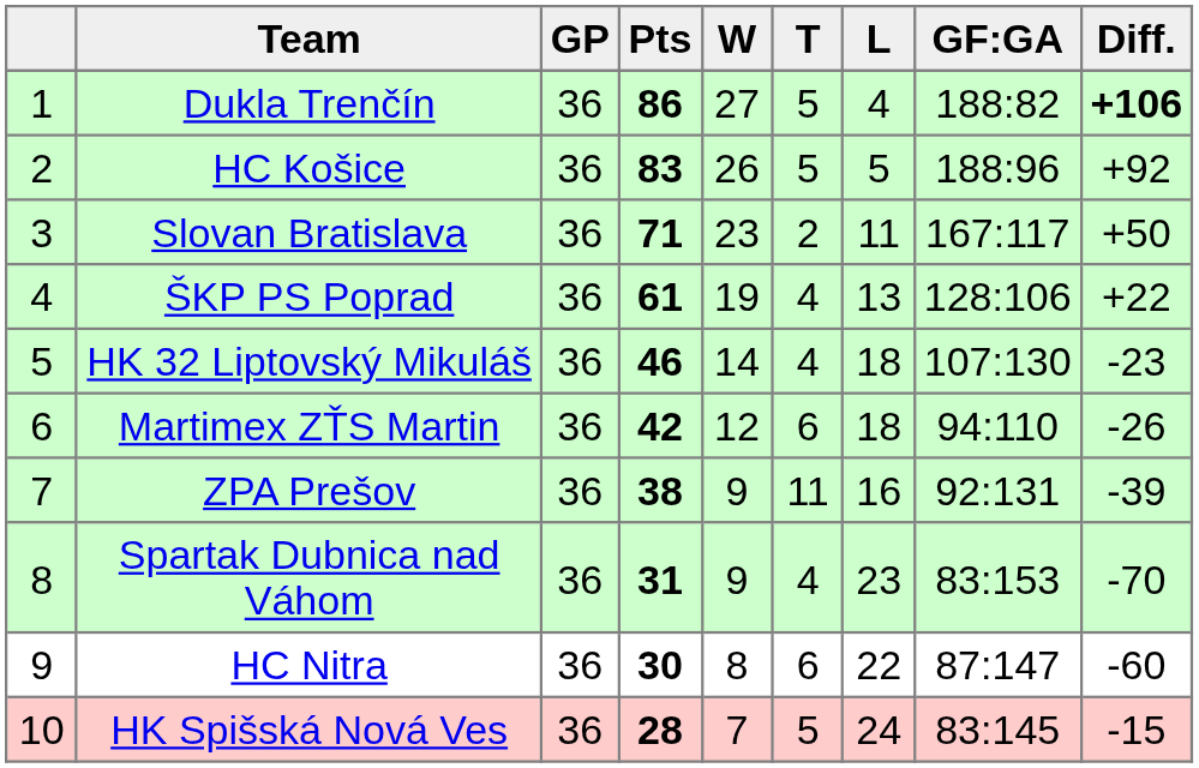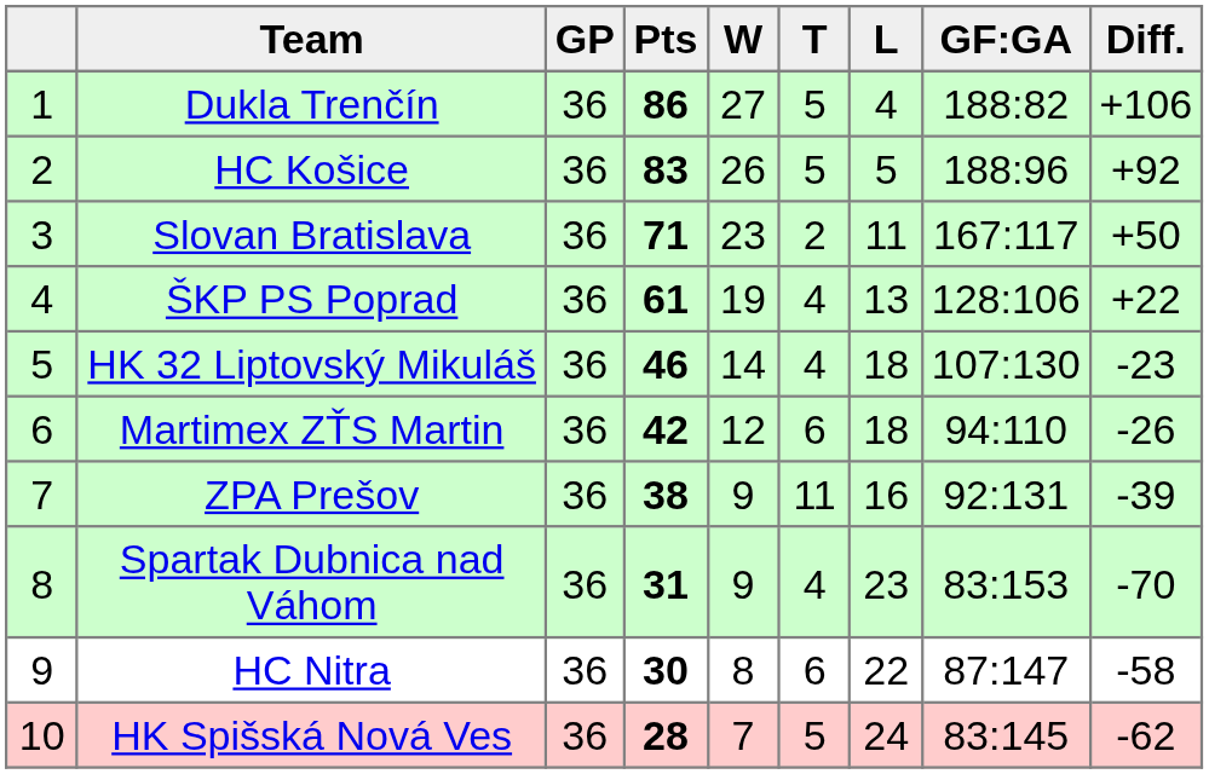 <table cellpadding="3" cellspacing="0" border="1" style="font-size: 95%; text-align: center; border: gray solid 1px; border-collapse: collapse;" width="50%">
 <tr bgcolor=#efefef>
 <th width="20"></th>
 <th width="185">Team</th>
 <th width="20">GP</th>
 <th width="20">Pts</th>
 <th width="20">W</th>
 <th width="20">T</th>
 <th width="20">L</th>
 <th width="20">GF:GA</th>
 <th width="20">Diff.</th>
 </tr>
 <tr align="center" bgcolor="#ccffcc">
 </tr>
 <tr align="center" bgcolor="#ccffcc">
 <td>1</td>
 <td><a href='#'>Dukla Trenčín</a></td>
 <td>36</td>
 <td><strong>86</strong></td>
 <td>27</td>
 <td>5</td>
 <td>4</td>
 <td>188:82</td>
-<td><strong>+106</strong></td>
+<td>+106</td>
 </tr>
 <tr align="center" bgcolor="#ccffcc">
 <td>2</td>
 <td><a href='#'>HC Košice</a></td>
 <td>36</td>
 <td><strong>83</strong></td>
 <td>26</td>
 <td>5</td>
 <td>5</td>
 <td>188:96</td>
 <td>+92</td>
 </tr>
 <tr align="center" bgcolor="#ccffcc">
 <td>3</td>
 <td><a href='#'>Slovan Bratislava</a></td>
 <td>36</td>
 <td><strong>71</strong></td>
 <td>23</td>
 <td>2</td>
 <td>11</td>
 <td>167:117</td>
 <td>+50</td>
 </tr>
 <tr align="center" bgcolor="#ccffcc">
 <td>4</td>
 <td><a href='#'>ŠKP PS Poprad</a></td>
 <td>36</td>
 <td><strong>61</strong></td>
 <td>19</td>
 <td>4</td>
 <td>13</td>
 <td>128:106</td>
 <td>+22</td>
 </tr>
 <tr align="center" bgcolor="#ccffcc">
 <td>5</td>
 <td><a href='#'>HK 32 Liptovský Mikuláš</a></td>
 <td>36</td>
 <td><strong>46</strong></td>
 <td>14</td>
 <td>4</td>
 <td>18</td>
 <td>107:130</td>
 <td>-23</td>
 </tr>
 <tr align="center" bgcolor="#ccffcc">
 <td>6</td>
 <td><a href='#'>Martimex ZŤS Martin</a></td>
 <td>36</td>
 <td><strong>42</strong></td>
 <td>12</td>
 <td>6</td>
 <td>18</td>
 <td>94:110</td>
 <td>-26</td>
 </tr>
 <tr align="center" bgcolor="#ccffcc">
 <td>7</td>
 <td><a href='#'>ZPA Prešov</a></td>
 <td>36</td>
 <td><strong>38</strong></td>
 <td>9</td>
 <td>11</td>
 <td>16</td>
 <td>92:131</td>
 <td>-39</td>
 </tr>
 <tr align="center" bgcolor="#ccffcc">
 <td>8</td>
 <td><a href='#'>Spartak Dubnica nad Váhom</a></td>
 <td>36</td>
 <td><strong>31</strong></td>
 <td>9</td>
 <td>4</td>
 <td>23</td>
 <td>83:153</td>
 <td>-70</td>
 </tr>
 <tr align="center">
 <td>9</td>
 <td><a href='#'>HC Nitra</a></td>
 <td>36</td>
 <td><strong>30</strong></td>
 <td>8</td>
 <td>6</td>
 <td>22</td>
 <td>87:147</td>
-<td>-60</td>
+<td>-58</td>
 </tr>
 <tr align="center" bgcolor="#ffcccc">
 <td>10</td>
 <td><a href='#'>HK Spišská Nová Ves</a></td>
 <td>36</td>
 <td><strong>28</strong></td>
 <td>7</td>
 <td>5</td>
 <td>24</td>
 <td>83:145</td>
-<td>-15</td>
+<td>-62</td>
 </tr>
 </table>
